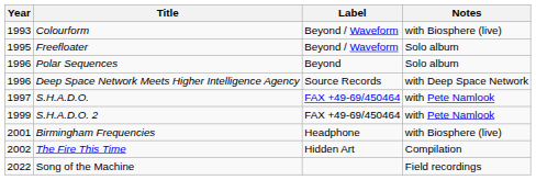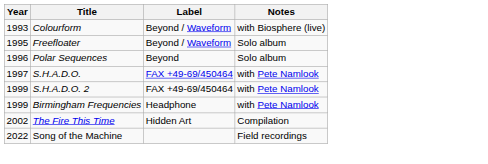 <table class="wikitable">
 <tr>
 <th>Year</th>
 <th>Title</th>
 <th>Label</th>
 <th>Notes</th>
 </tr>
 <tr>
 <td>1993</td>
 <td><em>Colourform</em></td>
 <td>Beyond / <a href='#'>Waveform</a></td>
 <td>with Biosphere (live)</td>
 </tr>
 <tr>
 <td>1995</td>
 <td><em>Freefloater</em></td>
 <td>Beyond / <a href='#'>Waveform</a></td>
 <td>Solo album</td>
 </tr>
 <tr>
 <td>1996</td>
 <td><em>Polar Sequences</em></td>
 <td>Beyond</td>
 <td>Solo album</td>
 </tr>
 <tr>
-<td>1996</td>
-<td><em>Deep Space Network Meets Higher Intelligence Agency</em></td>
-<td>Source Records</td>
-<td>with Deep Space Network</td>
-</tr>
-<tr>
 <td>1997</td>
 <td><em>S.H.A.D.O.</em></td>
 <td><a href='#'>FAX +49-69/450464</a></td>
 <td>with <a href='#'>Pete Namlook</a></td>
 </tr>
 <tr>
 <td>1999</td>
 <td><em>S.H.A.D.O. 2</em></td>
 <td>FAX +49-69/450464</td>
 <td>with <a href='#'>Pete Namlook</a></td>
 </tr>
 <tr>
-<td>2001</td>
+<td>1999</td>
 <td><em>Birmingham Frequencies</em></td>
 <td>Headphone</td>
-<td>with Biosphere (live)</td>
+<td>with <a href='#'>Pete Namlook</a></td>
 </tr>
 <tr>
 <td>2002</td>
 <td><em><a href='#'>The Fire This Time</a></em></td>
 <td>Hidden Art</td>
 <td>Compilation</td>
 </tr>
 <tr>
 <td>2022</td>
 <td>Song of the Machine</td>
 <td></td>
 <td>Field recordings</td>
 </tr>
 </table>
